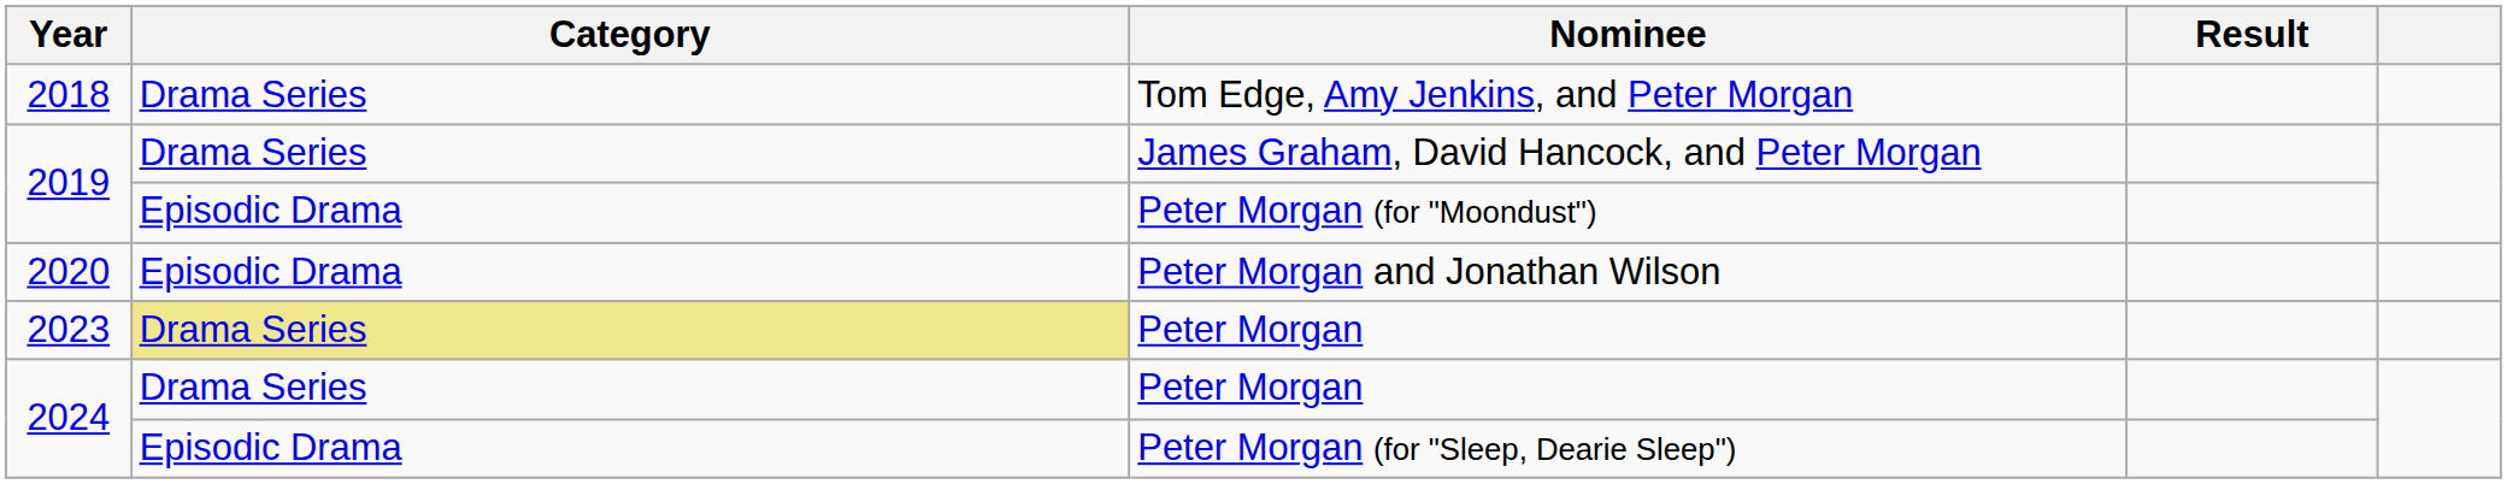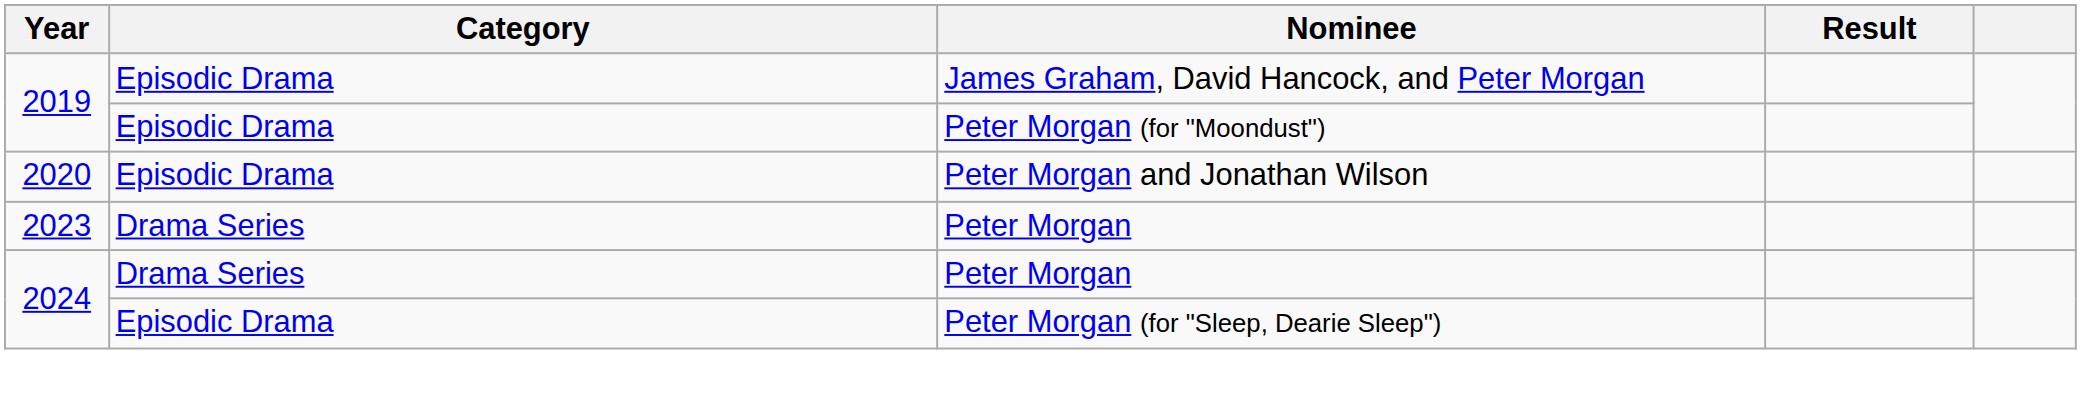 <table class="wikitable" style="width:85%;">
 <tr>
 <th width=5%>Year</th>
 <th style="width:40%;">Category</th>
 <th style="width:40%;">Nominee</th>
 <th style="width:10%;">Result</th>
 <th width=5%></th>
 </tr>
 <tr>
-<td style="text-align: center;" rowspan="1"><a href='#'>2018</a></td>
-<td><a href='#'>Drama Series</a></td>
-<td>Tom Edge, <a href='#'>Amy Jenkins</a>, and <a href='#'>Peter Morgan</a></td>
-<td></td>
-<td rowspan="1"></td>
-</tr>
-<tr>
 <td style="text-align: center;" rowspan="2"><a href='#'>2019</a></td>
-<td><a href='#'>Drama Series</a></td>
+<td><a href='#'>Episodic Drama</a></td>
 <td><a href='#'>James Graham</a>, David Hancock, and <a href='#'>Peter Morgan</a></td>
 <td></td>
 <td rowspan="2"></td>
 </tr>
 <tr>
 <td><a href='#'>Episodic Drama</a></td>
 <td><a href='#'>Peter Morgan</a> <small>(for "Moondust")</small></td>
 <td></td>
 </tr>
 <tr>
 <td style="text-align: center;"><a href='#'>2020</a></td>
 <td><a href='#'>Episodic Drama</a></td>
 <td><a href='#'>Peter Morgan</a> and Jonathan Wilson</td>
 <td></td>
 <td></td>
 </tr>
 <tr>
 <td style="text-align: center;"><a href='#'>2023</a></td>
-<td style="background: khaki;"><a href='#'>Drama Series</a></td>
+<td><a href='#'>Drama Series</a></td>
 <td><a href='#'>Peter Morgan</a></td>
 <td></td>
 <td></td>
 </tr>
 <tr>
 <td style="text-align: center;" rowspan="2"><a href='#'>2024</a></td>
 <td><a href='#'>Drama Series</a></td>
 <td><a href='#'>Peter Morgan</a></td>
 <td></td>
 <td rowspan="2"></td>
 </tr>
 <tr>
 <td><a href='#'>Episodic Drama</a></td>
 <td><a href='#'>Peter Morgan</a> <small>(for "Sleep, Dearie Sleep")</small></td>
 <td></td>
 </tr>
 </table>
